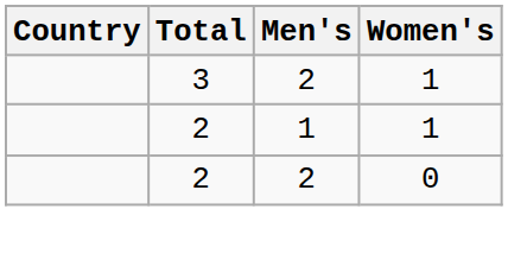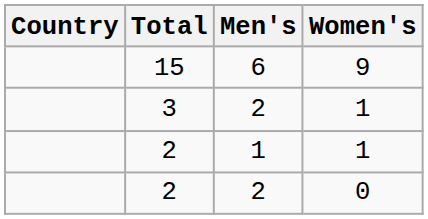 <table class="wikitable sortable" style="text-align:center">
 <tr>
 <th>Country</th>
 <th>Total</th>
 <th>Men's</th>
 <th>Women's</th>
+</tr>
+<tr>
+<td align="left"></td>
+<td>15</td>
+<td>6</td>
+<td>9</td>
 </tr>
 <tr>
 <td align="left"></td>
 <td>3</td>
 <td>2</td>
 <td>1</td>
 </tr>
 <tr>
 <td align="left"></td>
 <td>2</td>
 <td>1</td>
 <td>1</td>
 </tr>
 <tr>
 <td align="left"></td>
 <td>2</td>
 <td>2</td>
 <td>0</td>
 </tr>
 </table>
